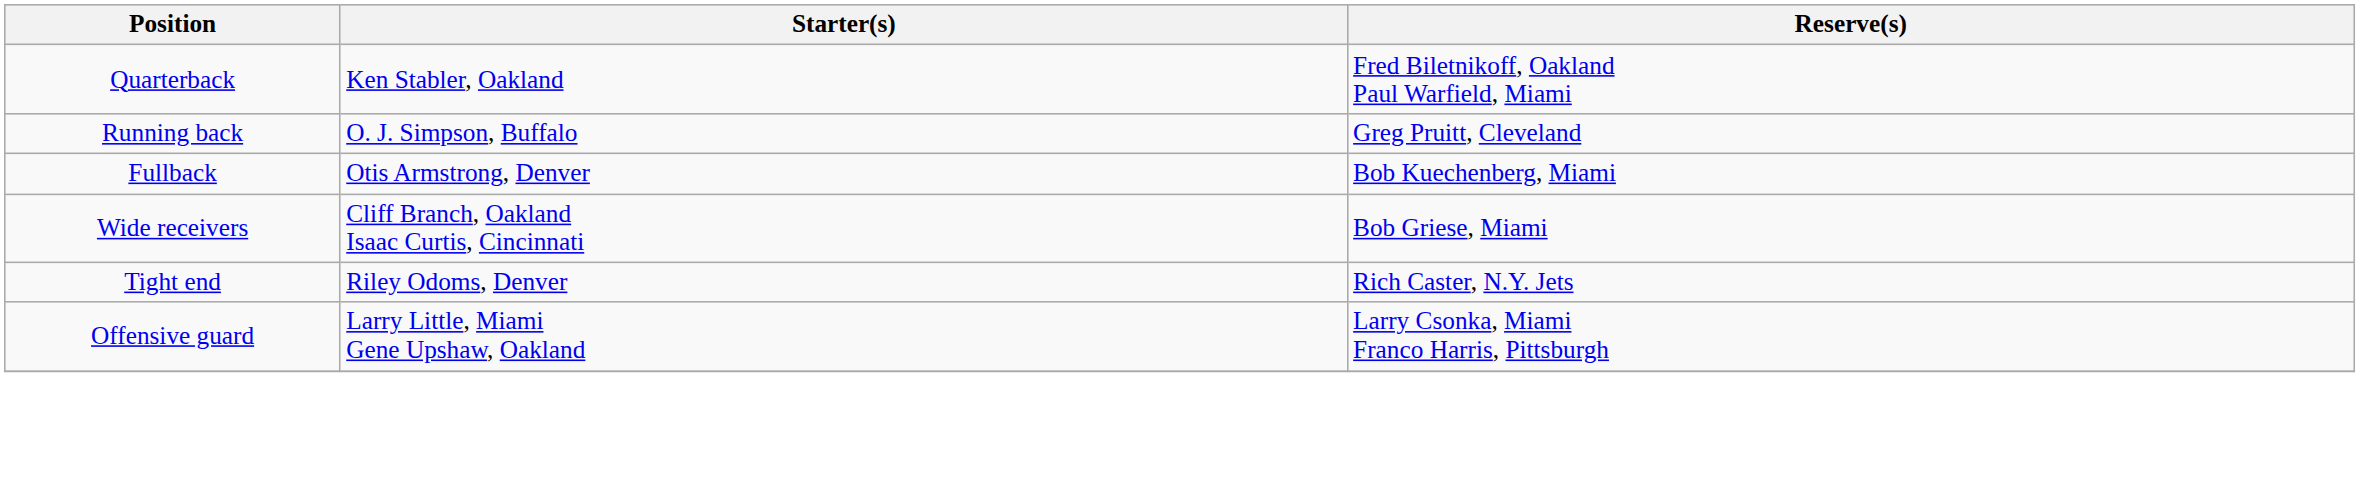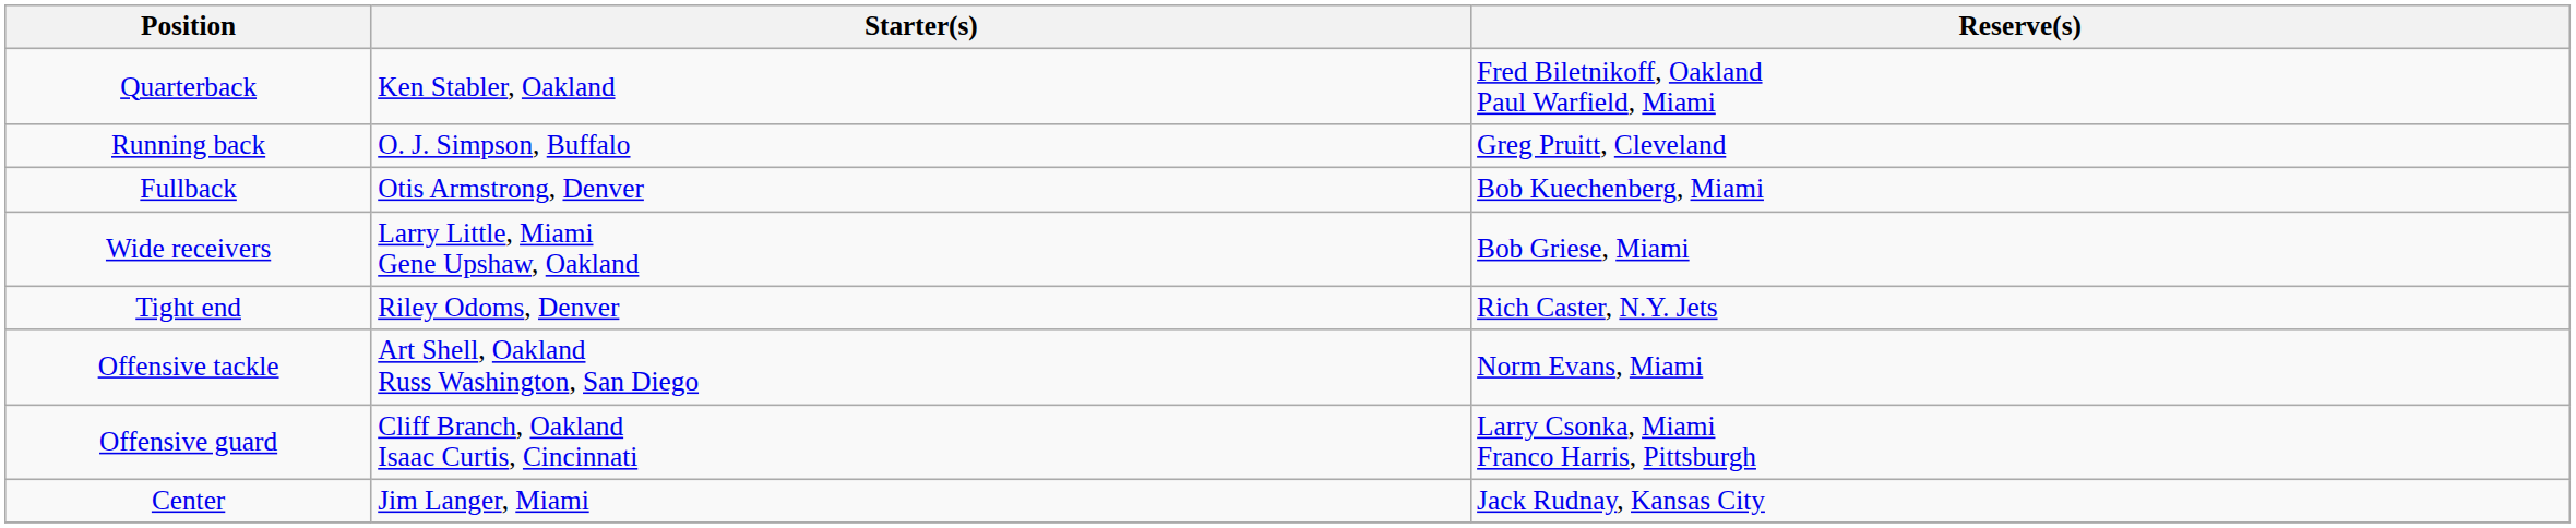 <table class="wikitable" width=75%>
 <tr>
 <th width=10%>Position</th>
 <th width=30%>Starter(s)</th>
 <th width=30%>Reserve(s)</th>
 </tr>
 <tr>
 <td align=center><a href='#'>Quarterback</a></td>
 <td> <a href='#'>Ken Stabler</a>, <a href='#'>Oakland</a></td>
 <td> <a href='#'>Fred Biletnikoff</a>, <a href='#'>Oakland</a><br> <a href='#'>Paul Warfield</a>, <a href='#'>Miami</a></td>
 </tr>
 <tr>
 <td align=center><a href='#'>Running back</a></td>
 <td> <a href='#'>O. J. Simpson</a>, <a href='#'>Buffalo</a></td>
 <td> <a href='#'>Greg Pruitt</a>, <a href='#'>Cleveland</a></td>
 </tr>
 <tr>
 <td align=center><a href='#'>Fullback</a></td>
 <td> <a href='#'>Otis Armstrong</a>, <a href='#'>Denver</a></td>
 <td> <a href='#'>Bob Kuechenberg</a>, <a href='#'>Miami</a></td>
 </tr>
 <tr>
 <td align=center><a href='#'>Wide receivers</a></td>
-<td> <a href='#'>Cliff Branch</a>, <a href='#'>Oakland</a><br> <a href='#'>Isaac Curtis</a>, <a href='#'>Cincinnati</a></td>
+<td> <a href='#'>Larry Little</a>, <a href='#'>Miami</a><br> <a href='#'>Gene Upshaw</a>, <a href='#'>Oakland</a></td>
 <td> <a href='#'>Bob Griese</a>, <a href='#'>Miami</a></td>
 </tr>
 <tr>
 <td align=center><a href='#'>Tight end</a></td>
 <td> <a href='#'>Riley Odoms</a>, <a href='#'>Denver</a></td>
 <td> <a href='#'>Rich Caster</a>, <a href='#'>N.Y. Jets</a></td>
 </tr>
 <tr>
+<td align=center><a href='#'>Offensive tackle</a></td>
+<td> <a href='#'>Art Shell</a>, <a href='#'>Oakland</a><br> <a href='#'>Russ Washington</a>, <a href='#'>San Diego</a></td>
+<td> <a href='#'>Norm Evans</a>, <a href='#'>Miami</a></td>
+</tr>
+<tr>
 <td align=center><a href='#'>Offensive guard</a></td>
-<td> <a href='#'>Larry Little</a>, <a href='#'>Miami</a><br> <a href='#'>Gene Upshaw</a>, <a href='#'>Oakland</a></td>
+<td> <a href='#'>Cliff Branch</a>, <a href='#'>Oakland</a><br> <a href='#'>Isaac Curtis</a>, <a href='#'>Cincinnati</a></td>
 <td> <a href='#'>Larry Csonka</a>, <a href='#'>Miami</a><br> <a href='#'>Franco Harris</a>, <a href='#'>Pittsburgh</a></td>
+</tr>
+<tr>
+<td align=center><a href='#'>Center</a></td>
+<td> <a href='#'>Jim Langer</a>, <a href='#'>Miami</a></td>
+<td> <a href='#'>Jack Rudnay</a>, <a href='#'>Kansas City</a></td>
 </tr>
 <tr>
 </tr>
 </table>
